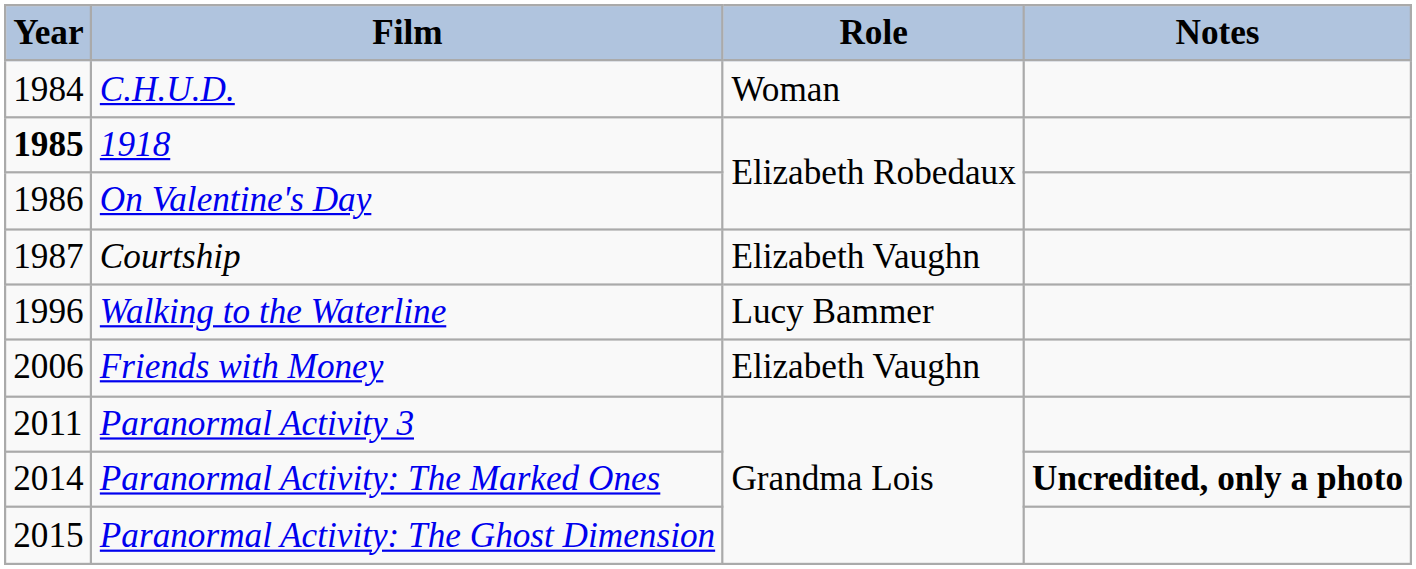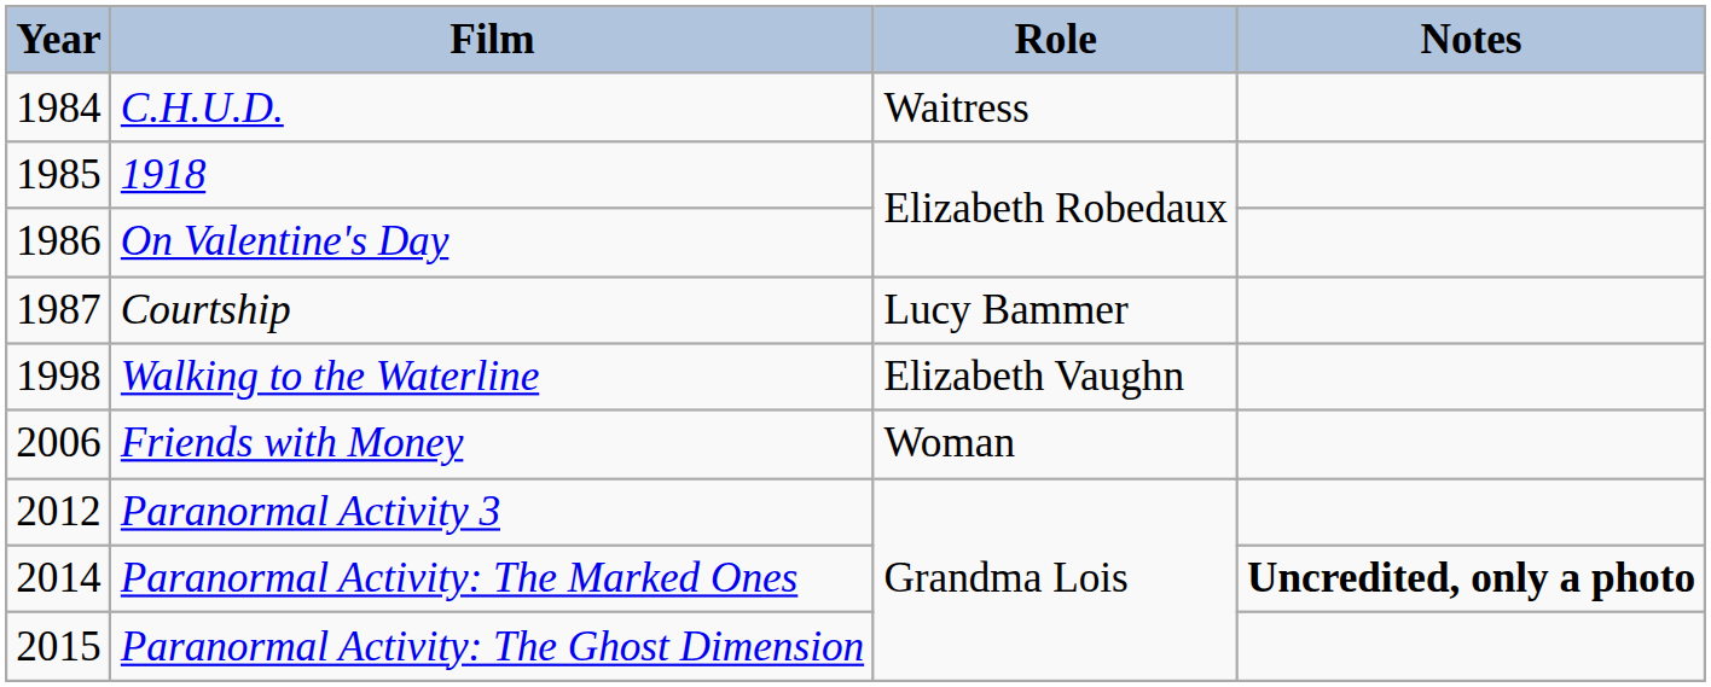 <table class=wikitable>
 <tr style="text-align:center;">
 <th style="background:#B0C4DE;">Year</th>
 <th style="background:#B0C4DE;">Film</th>
 <th style="background:#B0C4DE;">Role</th>
 <th style="background:#B0C4DE;">Notes</th>
 </tr>
 <tr>
 <td>1984</td>
 <td><em><a href='#'>C.H.U.D.</a></em></td>
-<td>Woman</td>
+<td>Waitress</td>
 <td></td>
 </tr>
 <tr>
-<td><strong>1985</strong></td>
+<td>1985</td>
 <td><em><a href='#'>1918</a></em></td>
 <td rowspan="2">Elizabeth Robedaux</td>
 <td></td>
 </tr>
 <tr>
 <td>1986</td>
 <td><em><a href='#'>On Valentine's Day</a></em></td>
 <td></td>
 </tr>
 <tr>
 <td>1987</td>
 <td><em>Courtship</em></td>
-<td>Elizabeth Vaughn</td>
+<td>Lucy Bammer</td>
 <td></td>
 </tr>
 <tr>
-<td>1996</td>
+<td>1998</td>
 <td><em><a href='#'>Walking to the Waterline</a></em></td>
-<td>Lucy Bammer</td>
+<td>Elizabeth Vaughn</td>
 <td></td>
 </tr>
 <tr>
 <td>2006</td>
 <td><em><a href='#'>Friends with Money</a></em></td>
-<td>Elizabeth Vaughn</td>
+<td>Woman</td>
 <td></td>
 </tr>
 <tr>
-<td>2011</td>
+<td>2012</td>
 <td><em><a href='#'>Paranormal Activity 3</a></em></td>
 <td rowspan="3">Grandma Lois</td>
 <td></td>
 </tr>
 <tr>
 <td>2014</td>
 <td><em><a href='#'>Paranormal Activity: The Marked Ones</a></em></td>
 <td><strong>Uncredited, only a photo</strong></td>
 </tr>
 <tr>
 <td>2015</td>
 <td><em><a href='#'>Paranormal Activity: The Ghost Dimension</a></em></td>
 <td></td>
 </tr>
 </table>
